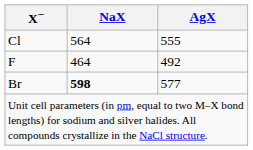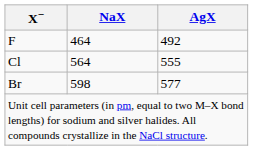 <table class="wikitable" width=290px style="float:right;margin-left:0.5em;">
 <tr>
 <th align=left>X<sup>−</sup></th>
 <th><a href='#'>NaX</a></th>
 <th><a href='#'>AgX</a></th>
 </tr>
 <tr>
+<td>F</td>
+<td>464</td>
+<td>492</td>
+</tr>
+<tr>
 <td>Cl</td>
 <td>564</td>
 <td>555</td>
 </tr>
 <tr>
-<td>F</td>
-<td>464</td>
-<td>492</td>
-</tr>
-<tr>
 <td>Br</td>
-<td><strong>598</strong></td>
+<td>598</td>
 <td>577</td>
 </tr>
 <tr>
 <td colspan=3><small>Unit cell parameters (in <a href='#'>pm</a>, equal to two M–X bond lengths) for sodium and silver halides. All compounds crystallize in the <a href='#'>NaCl structure</a>.</small></td>
 </tr>
 </table>
